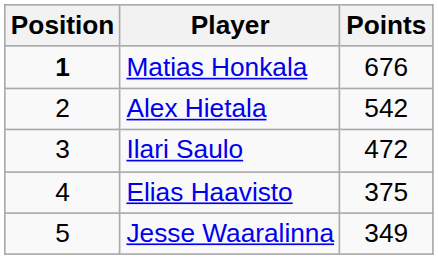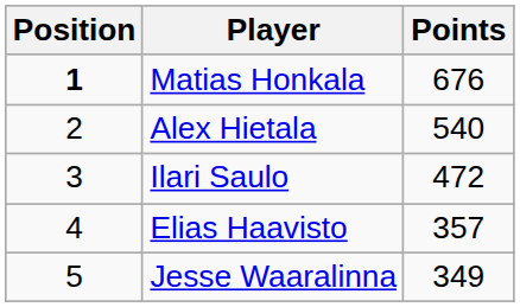 <table class=wikitable>
 <tr>
 <th>Position</th>
 <th>Player</th>
 <th>Points</th>
 </tr>
 <tr>
 <td align=center><strong>1</strong></td>
 <td> <a href='#'>Matias Honkala</a></td>
 <td align=center>676</td>
 </tr>
 <tr>
 <td align=center>2</td>
 <td> <a href='#'>Alex Hietala</a></td>
-<td align=center>542</td>
+<td align=center>540</td>
 </tr>
 <tr>
 <td align=center>3</td>
 <td> <a href='#'>Ilari Saulo</a></td>
 <td align=center>472</td>
 </tr>
 <tr>
 <td align=center>4</td>
 <td> <a href='#'>Elias Haavisto</a></td>
-<td align=center>375</td>
+<td align=center>357</td>
 </tr>
 <tr>
 <td align=center>5</td>
 <td> <a href='#'>Jesse Waaralinna</a></td>
 <td align=center>349</td>
 </tr>
 </table>
